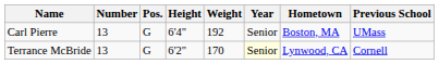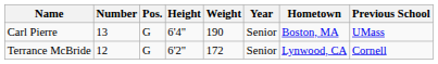 <table class="wikitable sortable" border="1">
 <tr>
 <th>Name</th>
 <th>Number</th>
 <th>Pos.</th>
 <th>Height</th>
 <th>Weight</th>
 <th>Year</th>
 <th>Hometown</th>
 <th class="unsortable">Previous School</th>
 </tr>
 <tr>
 <td>Carl Pierre</td>
 <td>13</td>
 <td>G</td>
 <td>6'4"</td>
-<td>192</td>
+<td>190</td>
 <td>Senior</td>
 <td><a href='#'>Boston, MA</a></td>
 <td><a href='#'>UMass</a></td>
 </tr>
 <tr>
 <td>Terrance McBride</td>
-<td>13</td>
+<td>12</td>
 <td>G</td>
 <td>6'2"</td>
-<td>170</td>
-<td style="background: lightyellow;">Senior</td>
+<td>172</td>
+<td>Senior</td>
 <td><a href='#'>Lynwood, CA</a></td>
 <td><a href='#'>Cornell</a></td>
 </tr>
 </table>
